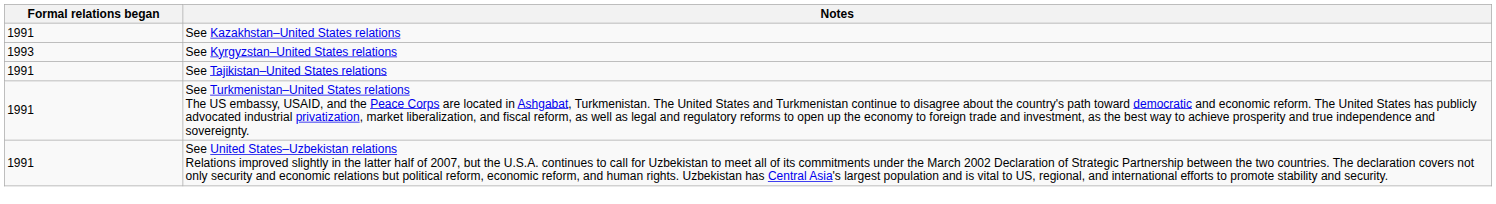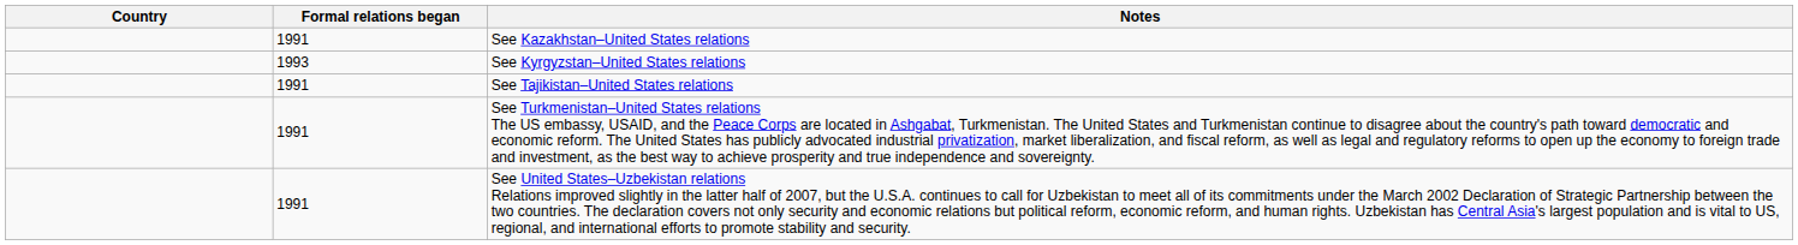 <table class="wikitable sortable" border="1" style="width:100%; margin:auto;">
 <tr>
+<th width="15%">Country</th>
 <th width="12%">Formal relations began</th>
 <th>Notes</th>
 </tr>
 <tr -valign="top">
+<td></td>
 <td>1991</td>
 <td>See <a href='#'>Kazakhstan–United States relations</a></td>
 </tr>
 <tr -valign="top">
+<td></td>
 <td>1993</td>
 <td>See <a href='#'>Kyrgyzstan–United States relations</a></td>
 </tr>
 <tr -valign="top">
+<td></td>
 <td>1991</td>
 <td>See <a href='#'>Tajikistan–United States relations</a></td>
 </tr>
 <tr -valign="top">
+<td></td>
 <td>1991</td>
 <td>See <a href='#'>Turkmenistan–United States relations</a><br>The US embassy, USAID, and the <a href='#'>Peace Corps</a> are located in <a href='#'>Ashgabat</a>, Turkmenistan. The United States and Turkmenistan continue to disagree about the country's path toward <a href='#'>democratic</a> and economic reform. The United States has publicly advocated industrial <a href='#'>privatization</a>, market liberalization, and fiscal reform, as well as legal and regulatory reforms to open up the economy to foreign trade and investment, as the best way to achieve prosperity and true independence and sovereignty.</td>
 </tr>
 <tr -valign="top">
+<td></td>
 <td>1991</td>
 <td>See <a href='#'>United States–Uzbekistan relations</a><br>Relations improved slightly in the latter half of 2007, but the U.S.A. continues to call for Uzbekistan to meet all of its commitments under the March 2002 Declaration of Strategic Partnership between the two countries. The declaration covers not only security and economic relations but political reform, economic reform, and human rights. Uzbekistan has <a href='#'>Central Asia</a>'s largest population and is vital to US, regional, and international efforts to promote stability and security.</td>
 </tr>
 </table>
